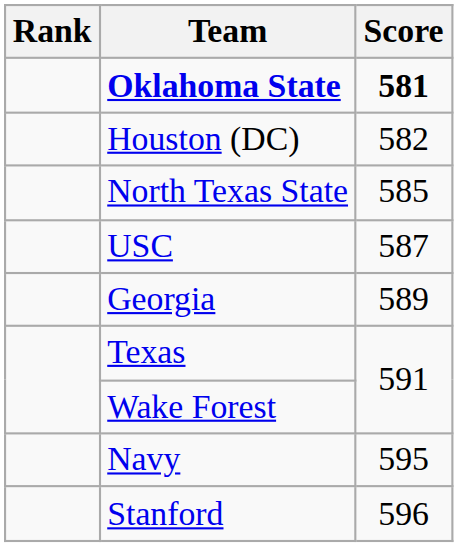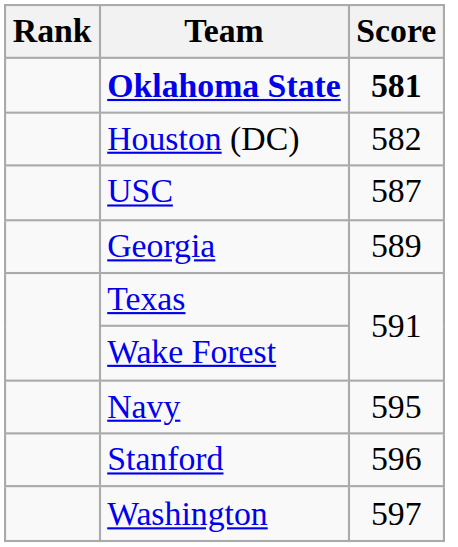 <table class="wikitable sortable" style="text-align:center">
 <tr>
 <th dat-sort-type=number>Rank</th>
 <th>Team</th>
 <th>Score</th>
 </tr>
 <tr>
 <td></td>
 <td align=left><strong><a href='#'>Oklahoma State</a></strong></td>
 <td><strong>581</strong></td>
 </tr>
 <tr>
 <td></td>
 <td align=left><a href='#'>Houston</a> (DC)</td>
 <td>582</td>
-</tr>
-<tr>
-<td></td>
-<td align=left><a href='#'>North Texas State</a></td>
-<td>585</td>
 </tr>
 <tr>
 <td></td>
 <td align=left><a href='#'>USC</a></td>
 <td>587</td>
 </tr>
 <tr>
 <td></td>
 <td align=left><a href='#'>Georgia</a></td>
 <td>589</td>
 </tr>
 <tr>
 <td rowspan=2></td>
 <td align=left><a href='#'>Texas</a></td>
 <td rowspan=2>591</td>
 </tr>
 <tr>
 <td align=left><a href='#'>Wake Forest</a></td>
 </tr>
 <tr>
 <td></td>
 <td align=left><a href='#'>Navy</a></td>
 <td>595</td>
 </tr>
 <tr>
 <td></td>
 <td align=left><a href='#'>Stanford</a></td>
 <td>596</td>
 </tr>
+<tr>
+<td></td>
+<td align=left><a href='#'>Washington</a></td>
+<td>597</td>
+</tr>
 </table>
